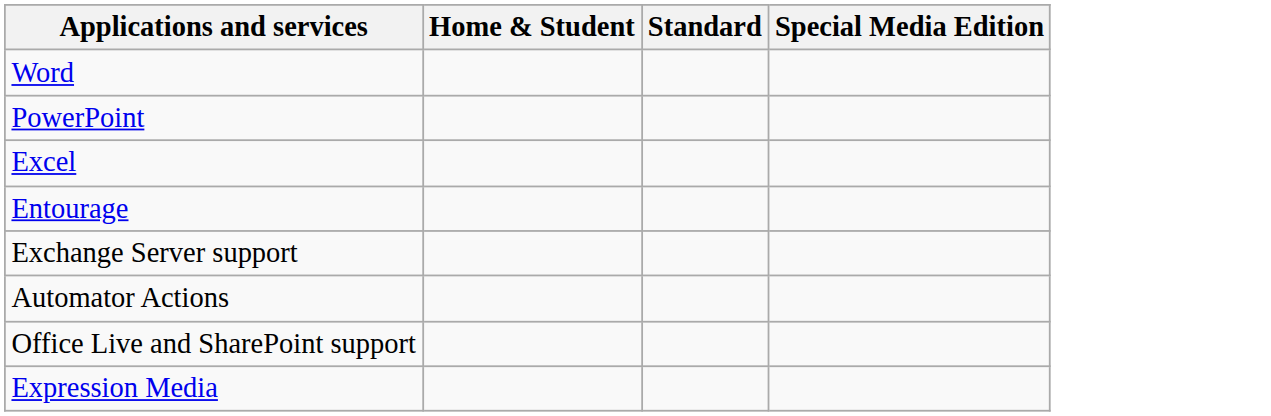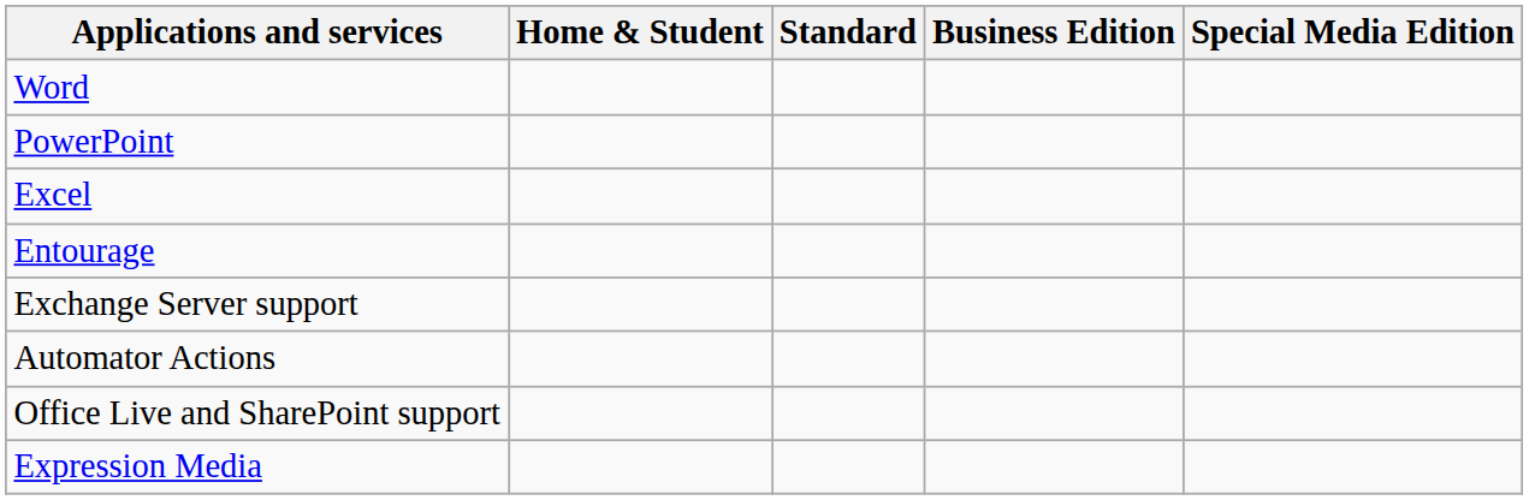 <table class="wikitable">
 <tr>
 <th>Applications and services</th>
 <th>Home & Student</th>
 <th>Standard</th>
+<th>Business Edition</th>
 <th>Special Media Edition</th>
 </tr>
 <tr>
 <td><a href='#'>Word</a></td>
+<td></td>
 <td></td>
 <td></td>
 <td></td>
 </tr>
 <tr>
 <td><a href='#'>PowerPoint</a></td>
 <td></td>
 <td></td>
 <td></td>
+<td></td>
 </tr>
 <tr>
 <td><a href='#'>Excel</a></td>
+<td></td>
 <td></td>
 <td></td>
 <td></td>
 </tr>
 <tr>
 <td><a href='#'>Entourage</a></td>
 <td></td>
 <td></td>
 <td></td>
+<td></td>
 </tr>
 <tr>
 <td>Exchange Server support</td>
+<td></td>
 <td></td>
 <td></td>
 <td></td>
 </tr>
 <tr>
 <td>Automator Actions</td>
 <td></td>
 <td></td>
 <td></td>
+<td></td>
 </tr>
 <tr>
 <td>Office Live and SharePoint support</td>
+<td></td>
 <td></td>
 <td></td>
 <td></td>
 </tr>
 <tr>
 <td><a href='#'>Expression Media</a></td>
 <td></td>
 <td></td>
 <td></td>
+<td></td>
 </tr>
 </table>
